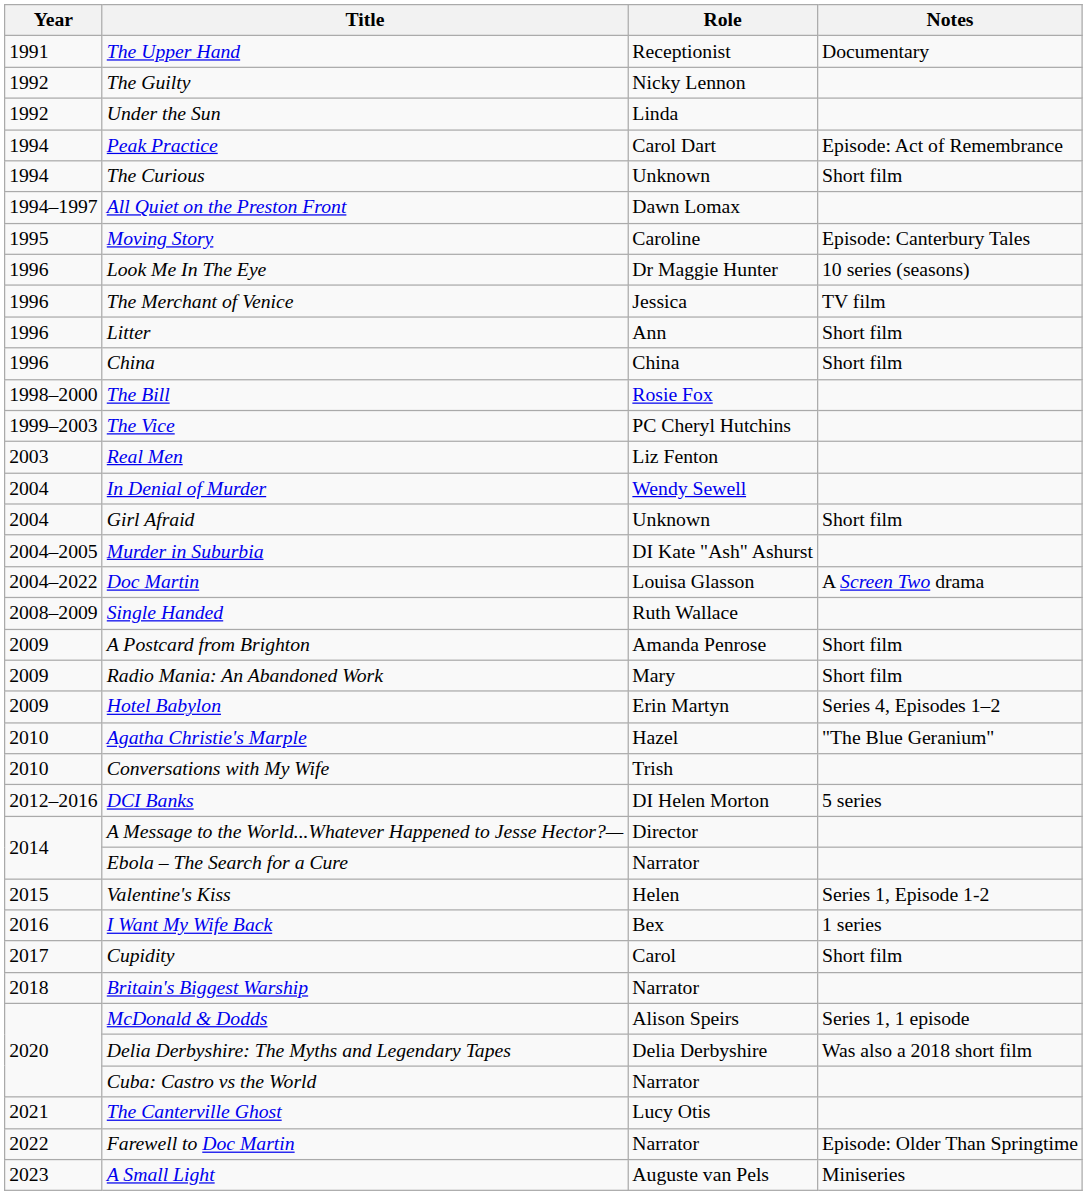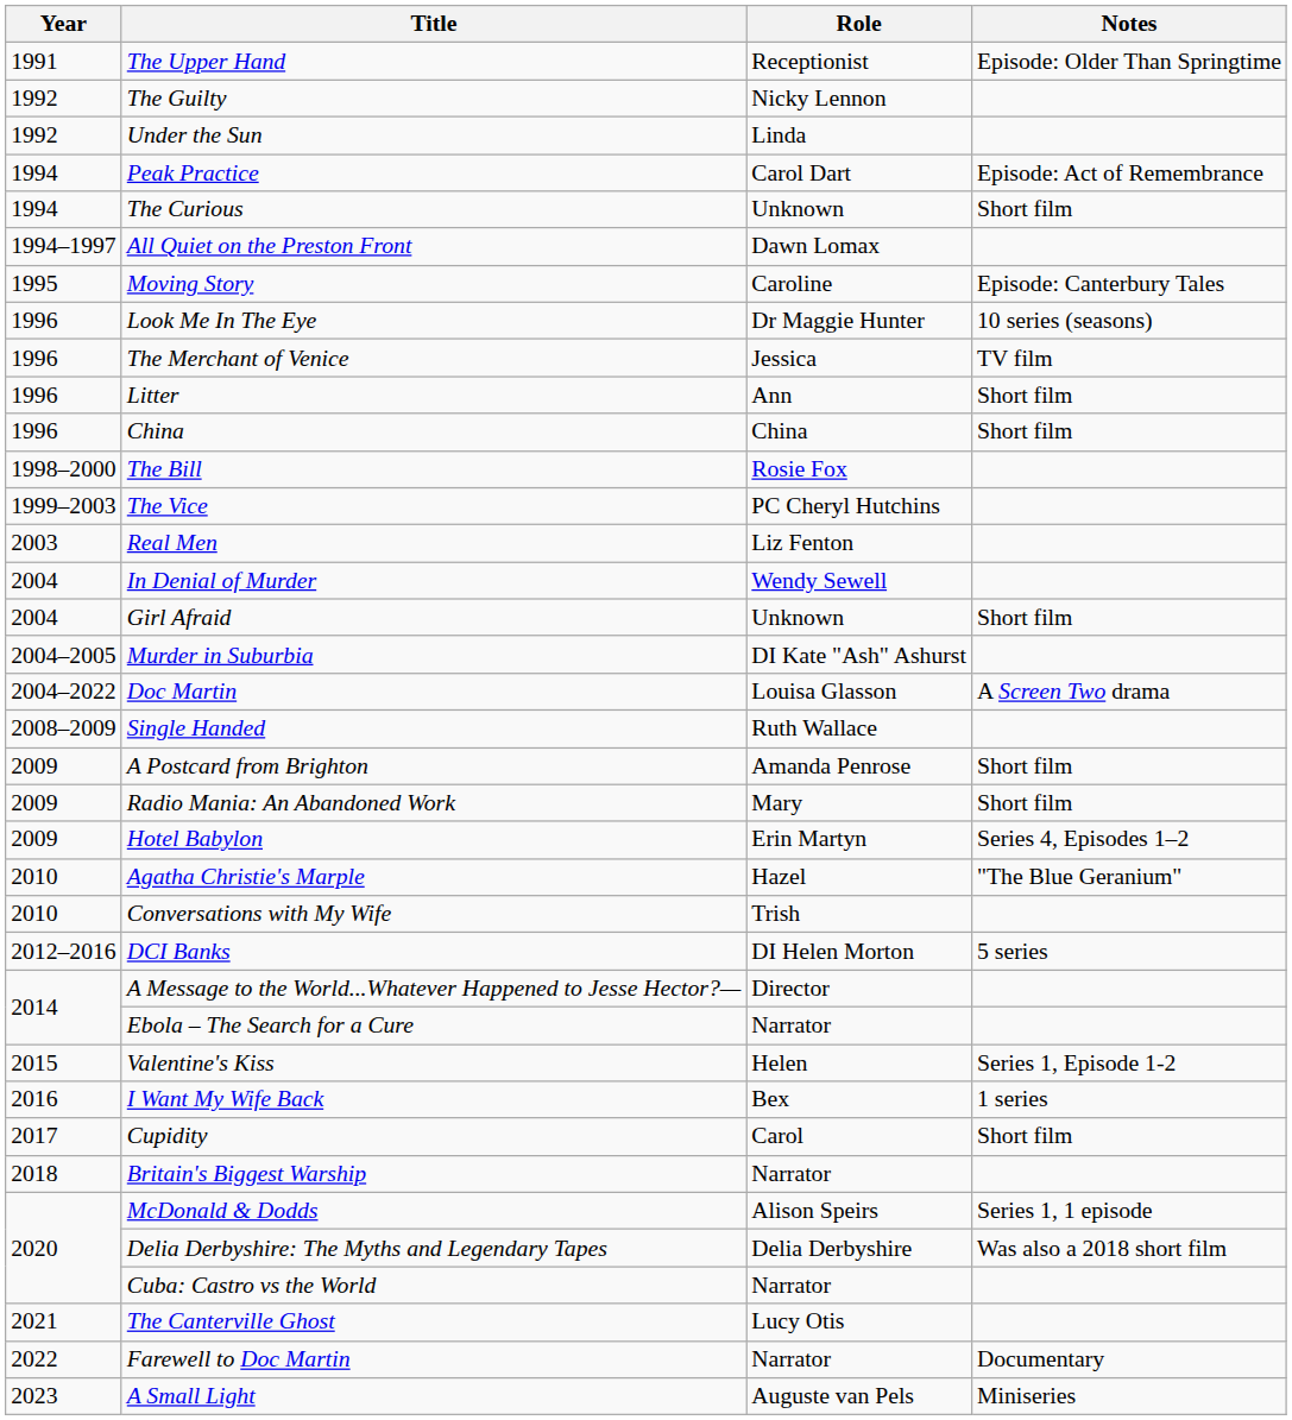 <table class="wikitable">
 <tr>
 <th>Year</th>
 <th>Title</th>
 <th>Role</th>
 <th>Notes</th>
 </tr>
 <tr>
 <td>1991</td>
 <td><em><a href='#'>The Upper Hand</a></em></td>
 <td>Receptionist</td>
-<td>Documentary</td>
+<td>Episode: Older Than Springtime</td>
 </tr>
 <tr>
 <td>1992</td>
 <td><em>The Guilty</em></td>
 <td>Nicky Lennon</td>
 <td></td>
 </tr>
 <tr>
 <td>1992</td>
 <td><em>Under the Sun</em></td>
 <td>Linda</td>
 <td></td>
 </tr>
 <tr>
 <td>1994</td>
 <td><em><a href='#'>Peak Practice</a></em></td>
 <td>Carol Dart</td>
 <td>Episode: Act of Remembrance</td>
 </tr>
 <tr>
 <td>1994</td>
 <td><em>The Curious</em></td>
 <td>Unknown</td>
 <td>Short film</td>
 </tr>
 <tr>
 <td>1994–1997</td>
 <td><em><a href='#'>All Quiet on the Preston Front</a></em></td>
 <td>Dawn Lomax</td>
 <td></td>
 </tr>
 <tr>
 <td>1995</td>
 <td><em><a href='#'>Moving Story</a></em></td>
 <td>Caroline</td>
 <td>Episode: Canterbury Tales</td>
 </tr>
 <tr>
 <td>1996</td>
 <td><em>Look Me In The Eye</em></td>
 <td>Dr Maggie Hunter</td>
 <td>10 series (seasons)</td>
 </tr>
 <tr>
 <td>1996</td>
 <td><em>The Merchant of Venice</em></td>
 <td>Jessica</td>
 <td>TV film</td>
 </tr>
 <tr>
 <td>1996</td>
 <td><em>Litter</em></td>
 <td>Ann</td>
 <td>Short film</td>
 </tr>
 <tr>
 <td>1996</td>
 <td><em>China</em></td>
 <td>China</td>
 <td>Short film</td>
 </tr>
 <tr>
 <td>1998–2000</td>
 <td><em><a href='#'>The Bill</a></em></td>
 <td><a href='#'>Rosie Fox</a></td>
 <td></td>
 </tr>
 <tr>
 <td>1999–2003</td>
 <td><em><a href='#'>The Vice</a></em></td>
 <td>PC Cheryl Hutchins</td>
 <td></td>
 </tr>
 <tr>
 <td>2003</td>
 <td><em><a href='#'>Real Men</a></em></td>
 <td>Liz Fenton</td>
 <td></td>
 </tr>
 <tr>
 <td>2004</td>
 <td><em><a href='#'>In Denial of Murder</a></em></td>
 <td><a href='#'>Wendy Sewell</a></td>
 <td></td>
 </tr>
 <tr>
 <td>2004</td>
 <td><em>Girl Afraid</em></td>
 <td>Unknown</td>
 <td>Short film</td>
 </tr>
 <tr>
 <td>2004–2005</td>
 <td><em><a href='#'>Murder in Suburbia</a></em></td>
 <td>DI Kate "Ash" Ashurst</td>
 <td></td>
 </tr>
 <tr>
 <td>2004–2022</td>
 <td><em><a href='#'>Doc Martin</a></em></td>
 <td>Louisa Glasson</td>
 <td>A <em><a href='#'>Screen Two</a></em> drama</td>
 </tr>
 <tr>
 <td>2008–2009</td>
 <td><em><a href='#'>Single Handed</a></em></td>
 <td>Ruth Wallace</td>
 <td></td>
 </tr>
 <tr>
 <td>2009</td>
 <td><em>A Postcard from Brighton</em></td>
 <td>Amanda Penrose</td>
 <td>Short film</td>
 </tr>
 <tr>
 <td>2009</td>
 <td><em>Radio Mania: An Abandoned Work</em></td>
 <td>Mary</td>
 <td>Short film</td>
 </tr>
 <tr>
 <td>2009</td>
 <td><em><a href='#'>Hotel Babylon</a></em></td>
 <td>Erin Martyn</td>
 <td>Series 4, Episodes 1–2</td>
 </tr>
 <tr>
 <td>2010</td>
 <td><em><a href='#'>Agatha Christie's Marple</a></em></td>
 <td>Hazel</td>
 <td>"The Blue Geranium"</td>
 </tr>
 <tr>
 <td>2010</td>
 <td><em>Conversations with My Wife</em></td>
 <td>Trish</td>
 <td></td>
 </tr>
 <tr>
 <td>2012–2016</td>
 <td><em><a href='#'>DCI Banks</a></em></td>
 <td>DI Helen Morton</td>
 <td>5 series</td>
 </tr>
 <tr>
 <td rowspan=2>2014</td>
 <td><em>A Message to the World...Whatever Happened to Jesse Hector?—</em></td>
 <td>Director</td>
 <td></td>
 </tr>
 <tr>
 <td><em>Ebola – The Search for a Cure</em></td>
 <td>Narrator</td>
 <td></td>
 </tr>
 <tr>
 <td>2015</td>
 <td><em>Valentine's Kiss</em></td>
 <td>Helen</td>
 <td>Series 1, Episode 1-2</td>
 </tr>
 <tr>
 <td>2016</td>
 <td><em><a href='#'>I Want My Wife Back</a></em></td>
 <td>Bex</td>
 <td>1 series</td>
 </tr>
 <tr>
 <td>2017</td>
 <td><em>Cupidity</em></td>
 <td>Carol</td>
 <td>Short film</td>
 </tr>
 <tr>
 <td>2018</td>
 <td><em><a href='#'>Britain's Biggest Warship</a></em></td>
 <td>Narrator</td>
 <td></td>
 </tr>
 <tr>
 <td rowspan=3>2020</td>
 <td><em><a href='#'>McDonald & Dodds</a></em></td>
 <td>Alison Speirs</td>
 <td>Series 1, 1 episode</td>
 </tr>
 <tr>
 <td><em>Delia Derbyshire: The Myths and Legendary Tapes</em></td>
 <td>Delia Derbyshire</td>
 <td>Was also a 2018 short film</td>
 </tr>
 <tr>
 <td><em>Cuba: Castro vs the World</em></td>
 <td>Narrator</td>
 <td></td>
 </tr>
 <tr>
 <td>2021</td>
 <td><em><a href='#'>The Canterville Ghost</a></em></td>
 <td>Lucy Otis</td>
 <td></td>
 </tr>
 <tr>
 <td>2022</td>
 <td><em>Farewell to <a href='#'>Doc Martin</a></em></td>
 <td>Narrator</td>
-<td>Episode: Older Than Springtime</td>
+<td>Documentary</td>
 </tr>
 <tr>
 <td>2023</td>
 <td><em><a href='#'>A Small Light</a></em></td>
 <td>Auguste van Pels</td>
 <td>Miniseries</td>
 </tr>
 </table>
